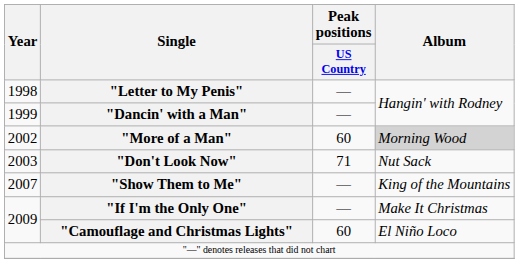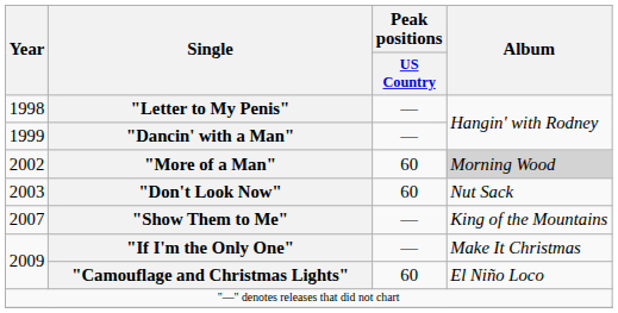 <table class="wikitable plainrowheaders" style="text-align:center;">
 <tr>
 <th rowspan="2">Year</th>
 <th rowspan="2" style="width:18em;">Single</th>
 <th colspan="1">Peak positions</th>
 <th rowspan="2">Album</th>
 </tr>
 <tr style="font-size:smaller;">
 <th width="60"><a href='#'>US Country</a><br></th>
 </tr>
 <tr>
 <td>1998</td>
 <th scope="row">"Letter to My Penis"</th>
 <td>—</td>
 <td align="left" rowspan="2"><em>Hangin' with Rodney</em></td>
 </tr>
 <tr>
 <td>1999</td>
 <th scope="row">"Dancin' with a Man"</th>
 <td>—</td>
 </tr>
 <tr>
 <td>2002</td>
 <th scope="row">"More of a Man"</th>
 <td>60</td>
 <td align="left" style="background: lightgrey;"><em>Morning Wood</em></td>
 </tr>
 <tr>
 <td>2003</td>
 <th scope="row">"Don't Look Now"</th>
-<td>71</td>
+<td>60</td>
 <td align="left"><em>Nut Sack</em></td>
 </tr>
 <tr>
 <td>2007</td>
 <th scope="row">"Show Them to Me"</th>
 <td>—</td>
 <td align="left"><em>King of the Mountains</em></td>
 </tr>
 <tr>
 <td rowspan="2">2009</td>
 <th scope="row">"If I'm the Only One"</th>
 <td>—</td>
 <td align="left"><em>Make It Christmas</em></td>
 </tr>
 <tr>
 <th scope="row">"Camouflage and Christmas Lights"</th>
 <td>60</td>
 <td align="left"><em>El Niño Loco</em></td>
 </tr>
 <tr>
 <td colspan="4" style="font-size:8pt">"—" denotes releases that did not chart</td>
 </tr>
 <tr>
 </tr>
 </table>
